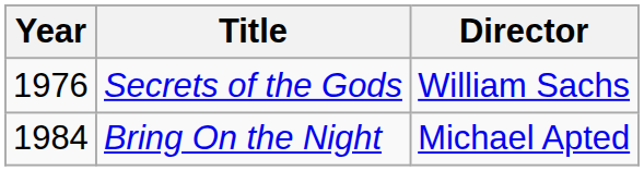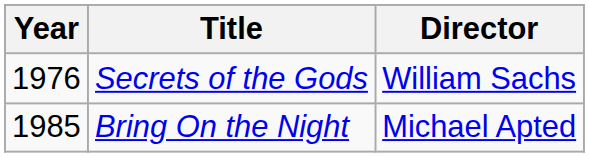 <table class="wikitable">
 <tr>
 <th>Year</th>
 <th>Title</th>
 <th>Director</th>
 </tr>
 <tr>
 <td>1976</td>
 <td><em><a href='#'>Secrets of the Gods</a></em></td>
 <td><a href='#'>William Sachs</a></td>
 </tr>
 <tr>
-<td>1984</td>
+<td>1985</td>
 <td><em><a href='#'>Bring On the Night</a></em></td>
 <td><a href='#'>Michael Apted</a></td>
 </tr>
 </table>
